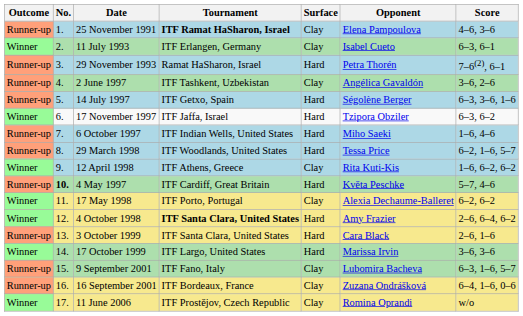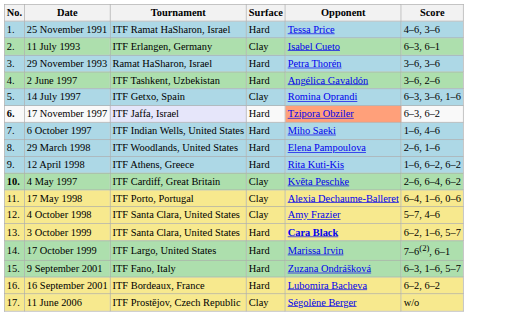 <table class="sortable wikitable" style="font-size:97%">
 <tr>
-<th>Outcome</th>
 <th>No.</th>
 <th>Date</th>
 <th>Tournament</th>
 <th>Surface</th>
 <th>Opponent</th>
 <th class="unsortable">Score</th>
 </tr>
 <tr style="background:lightblue;">
-<td style="background:#ffa07a;">Runner-up</td>
 <td>1.</td>
 <td>25 November 1991</td>
-<td><strong>ITF Ramat HaSharon, Israel</strong></td>
-<td>Clay</td>
-<td> <a href='#'>Elena Pampoulova</a></td>
+<td>ITF Ramat HaSharon, Israel</td>
+<td>Hard</td>
+<td> <a href='#'>Tessa Price</a></td>
 <td>4–6, 3–6</td>
 </tr>
 <tr style="background:#addfad;">
-<td style="background:#98fb98;">Winner</td>
 <td>2.</td>
 <td>11 July 1993</td>
 <td>ITF Erlangen, Germany</td>
 <td>Clay</td>
 <td> <a href='#'>Isabel Cueto</a></td>
 <td>6–3, 6–1</td>
 </tr>
 <tr style="background:lightblue;">
-<td style="background:#ffa07a;">Runner-up</td>
 <td>3.</td>
 <td>29 November 1993</td>
 <td>Ramat HaSharon, Israel</td>
 <td>Hard</td>
 <td> <a href='#'>Petra Thorén</a></td>
-<td>7–6<sup>(2)</sup>, 6–1</td>
+<td>3–6, 3–6</td>
 </tr>
 <tr style="background:#addfad;">
-<td style="background:#ffa07a;">Runner-up</td>
 <td>4.</td>
 <td>2 June 1997</td>
 <td>ITF Tashkent, Uzbekistan</td>
-<td>Clay</td>
+<td>Hard</td>
 <td> <a href='#'>Angélica Gavaldón</a></td>
 <td>3–6, 2–6</td>
 </tr>
 <tr style="background:lightblue;">
-<td style="background:#ffa07a;">Runner-up</td>
 <td>5.</td>
 <td>14 July 1997</td>
 <td>ITF Getxo, Spain</td>
-<td>Hard</td>
-<td> <a href='#'>Ségolène Berger</a></td>
+<td>Clay</td>
+<td> <a href='#'>Romina Oprandi</a></td>
 <td>6–3, 3–6, 1–6</td>
 </tr>
 <tr>
-<td style="background:#98fb98;">Winner</td>
-<td>6.</td>
+<td><strong>6.</strong></td>
 <td>17 November 1997</td>
-<td>ITF Jaffa, Israel</td>
+<td style="background: lavender;">ITF Jaffa, Israel</td>
 <td>Hard</td>
-<td> <a href='#'>Tzipora Obziler</a></td>
+<td style="background: lightsalmon;"> <a href='#'>Tzipora Obziler</a></td>
 <td>6–3, 6–2</td>
 </tr>
 <tr style="background:lightblue;">
-<td style="background:#ffa07a;">Runner-up</td>
 <td>7.</td>
 <td>6 October 1997</td>
 <td>ITF Indian Wells, United States</td>
 <td>Hard</td>
 <td> <a href='#'>Miho Saeki</a></td>
 <td>1–6, 4–6</td>
 </tr>
 <tr bgcolor="lightblue">
-<td style="background:#ffa07a;">Runner-up</td>
 <td>8.</td>
 <td>29 March 1998</td>
 <td>ITF Woodlands, United States</td>
 <td>Hard</td>
-<td> <a href='#'>Tessa Price</a></td>
-<td>6–2, 1–6, 5–7</td>
+<td> <a href='#'>Elena Pampoulova</a></td>
+<td>2–6, 1–6</td>
 </tr>
 <tr bgcolor="lightblue">
-<td style="background:#98fb98;">Winner</td>
 <td>9.</td>
 <td>12 April 1998</td>
 <td>ITF Athens, Greece</td>
-<td>Clay</td>
+<td>Hard</td>
 <td> <a href='#'>Rita Kuti-Kis</a></td>
 <td>1–6, 6–2, 6–2</td>
 </tr>
 <tr style="background:#addfad;">
-<td style="background:#ffa07a;">Runner-up</td>
 <td><strong>10.</strong></td>
 <td>4 May 1997</td>
 <td>ITF Cardiff, Great Britain</td>
-<td>Hard</td>
+<td>Clay</td>
 <td> <a href='#'>Květa Peschke</a></td>
-<td>5–7, 4–6</td>
+<td>2–6, 6–4, 6–2</td>
 </tr>
 <tr style="background:#f7e98e;">
-<td style="background:#98fb98;">Winner</td>
 <td>11.</td>
 <td>17 May 1998</td>
 <td>ITF Porto, Portugal</td>
 <td>Clay</td>
 <td> <a href='#'>Alexia Dechaume-Balleret</a></td>
-<td>6–2, 6–2</td>
+<td>6–4, 1–6, 0–6</td>
 </tr>
 <tr style="background:#f7e98e;">
-<td style="background:#98fb98;">Winner</td>
 <td>12.</td>
 <td>4 October 1998</td>
-<td><strong>ITF Santa Clara, United States</strong></td>
-<td>Hard</td>
+<td>ITF Santa Clara, United States</td>
+<td>Clay</td>
 <td> <a href='#'>Amy Frazier</a></td>
-<td>2–6, 6–4, 6–2</td>
+<td>5–7, 4–6</td>
 </tr>
 <tr style="background:#f7e98e;">
-<td style="background:#ffa07a;">Runner-up</td>
 <td>13.</td>
 <td>3 October 1999</td>
 <td>ITF Santa Clara, United States</td>
 <td>Hard</td>
-<td> <a href='#'>Cara Black</a></td>
-<td>2–6, 1–6</td>
+<td><strong> <a href='#'>Cara Black</a></strong></td>
+<td>6–2, 1–6, 5–7</td>
 </tr>
 <tr style="background:#addfad;">
-<td style="background:#98fb98;">Winner</td>
 <td>14.</td>
 <td>17 October 1999</td>
 <td>ITF Largo, United States</td>
 <td>Hard</td>
 <td> <a href='#'>Marissa Irvin</a></td>
-<td>3–6, 3–6</td>
+<td>7–6<sup>(2)</sup>, 6–1</td>
 </tr>
 <tr style="background:#addfad;">
-<td style="background:#ffa07a;">Runner-up</td>
 <td>15.</td>
 <td>9 September 2001</td>
 <td>ITF Fano, Italy</td>
-<td>Clay</td>
-<td> <a href='#'>Lubomira Bacheva</a></td>
+<td>Hard</td>
+<td> <a href='#'>Zuzana Ondrášková</a></td>
 <td>6–3, 1–6, 5–7</td>
 </tr>
 <tr bgcolor="#f7e98e">
-<td style="background:#ffa07a;">Runner-up</td>
 <td>16.</td>
 <td>16 September 2001</td>
 <td>ITF Bordeaux, France</td>
-<td>Clay</td>
-<td> <a href='#'>Zuzana Ondrášková</a></td>
-<td>6–4, 1–6, 0–6</td>
+<td>Hard</td>
+<td> <a href='#'>Lubomira Bacheva</a></td>
+<td>6–2, 6–2</td>
 </tr>
 <tr style="background:#f7e98e;">
-<td style="background:#98fb98;">Winner</td>
 <td>17.</td>
 <td>11 June 2006</td>
 <td>ITF Prostějov, Czech Republic</td>
 <td>Clay</td>
-<td> <a href='#'>Romina Oprandi</a></td>
+<td> <a href='#'>Ségolène Berger</a></td>
 <td>w/o</td>
 </tr>
 </table>
